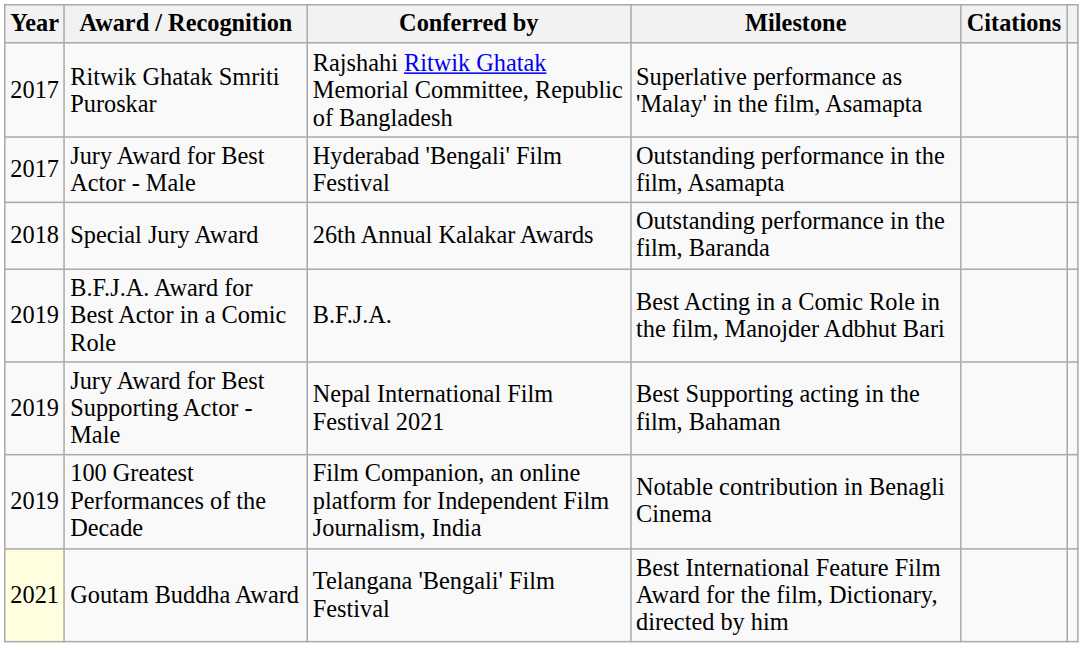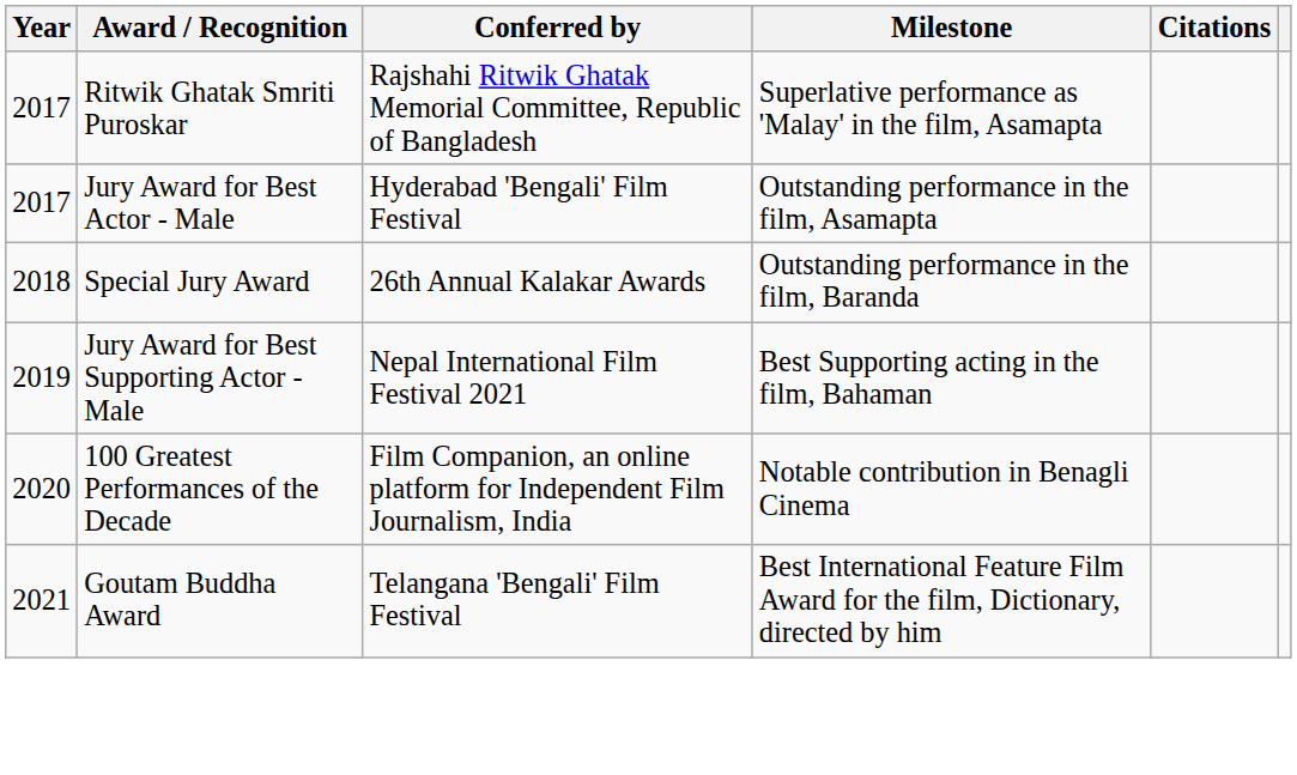 <table class="wikitable sortable" width=80%;>
 <tr>
 <th>Year</th>
 <th>Award / Recognition</th>
 <th>Conferred by</th>
 <th>Milestone</th>
 <th>Citations</th>
 <th></th>
 </tr>
 <tr>
 <td>2017</td>
 <td>Ritwik Ghatak Smriti Puroskar</td>
 <td>Rajshahi <a href='#'>Ritwik Ghatak</a> Memorial Committee, Republic of Bangladesh</td>
 <td>Superlative performance as 'Malay' in the film, Asamapta</td>
 <td></td>
 <td></td>
 </tr>
 <tr>
 <td>2017</td>
 <td>Jury Award for Best Actor - Male</td>
 <td>Hyderabad 'Bengali' Film Festival</td>
 <td>Outstanding performance in the film, Asamapta</td>
 <td></td>
 <td></td>
 </tr>
 <tr>
 <td>2018</td>
 <td>Special Jury Award</td>
 <td>26th Annual Kalakar Awards</td>
 <td>Outstanding performance in the film, Baranda</td>
 <td></td>
 <td></td>
 </tr>
 <tr>
 <td>2019</td>
-<td>B.F.J.A. Award for Best Actor in a Comic Role</td>
-<td>B.F.J.A.</td>
-<td>Best Acting in a Comic Role in the film, Manojder Adbhut Bari</td>
-<td></td>
-<td></td>
-</tr>
-<tr>
-<td>2019</td>
 <td>Jury Award for Best Supporting Actor - Male</td>
 <td>Nepal International Film Festival 2021</td>
 <td>Best Supporting acting in the film, Bahaman</td>
 <td></td>
 <td></td>
 </tr>
 <tr>
-<td>2019</td>
+<td>2020</td>
 <td>100 Greatest Performances of the Decade</td>
 <td>Film Companion, an online platform for Independent Film Journalism, India</td>
 <td>Notable contribution in Benagli Cinema</td>
 <td></td>
 <td></td>
 </tr>
 <tr>
-<td style="background: lightyellow;">2021</td>
+<td>2021</td>
 <td>Goutam Buddha Award</td>
 <td>Telangana 'Bengali' Film Festival</td>
 <td>Best International Feature Film Award for the film, Dictionary, directed by him</td>
 <td></td>
 <td></td>
 </tr>
 </table>
